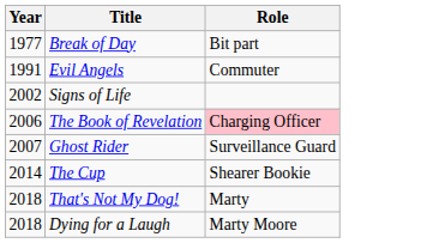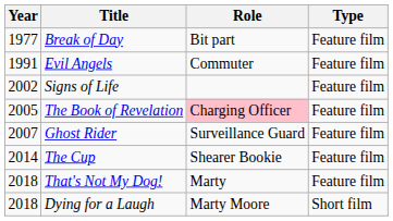 <table class="wikitable">
 <tr>
 <th>Year</th>
 <th>Title</th>
 <th>Role</th>
+<th>Type</th>
 </tr>
 <tr>
 <td>1977</td>
 <td><em><a href='#'>Break of Day</a></em></td>
 <td>Bit part</td>
+<td>Feature film</td>
 </tr>
 <tr>
 <td>1991</td>
 <td><em><a href='#'>Evil Angels</a></em></td>
 <td>Commuter</td>
+<td>Feature film</td>
 </tr>
 <tr>
 <td>2002</td>
 <td><em>Signs of Life</em></td>
 <td></td>
+<td>Feature film</td>
 </tr>
 <tr>
-<td>2006</td>
+<td>2005</td>
 <td><em><a href='#'>The Book of Revelation</a></em></td>
 <td style="background: pink;">Charging Officer</td>
+<td>Feature film</td>
 </tr>
 <tr>
 <td>2007</td>
 <td><em><a href='#'>Ghost Rider</a></em></td>
 <td>Surveillance Guard</td>
+<td>Feature film</td>
 </tr>
 <tr>
 <td>2014</td>
 <td><em><a href='#'>The Cup</a></em></td>
 <td>Shearer Bookie</td>
+<td>Feature film</td>
 </tr>
 <tr>
 <td>2018</td>
 <td><em><a href='#'>That's Not My Dog!</a></em></td>
 <td>Marty</td>
+<td>Feature film</td>
 </tr>
 <tr>
 <td>2018</td>
 <td><em>Dying for a Laugh</em></td>
 <td>Marty Moore</td>
+<td>Short film</td>
 </tr>
 </table>
